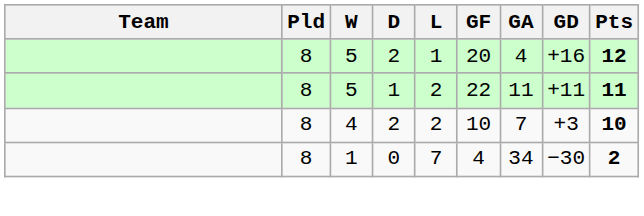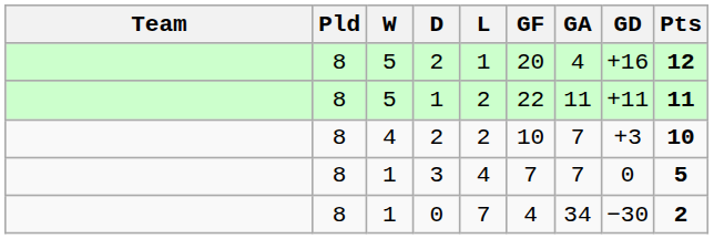 <table class="wikitable" style="text-align: center;">
 <tr>
 <th width="165">Team</th>
 <th width="20">Pld</th>
 <th width="20">W</th>
 <th width="20">D</th>
 <th width="20">L</th>
 <th width="20">GF</th>
 <th width="20">GA</th>
 <th width="20">GD</th>
 <th width="20">Pts</th>
 </tr>
 <tr align=center bgcolor="#ccffcc">
 <td align="left"></td>
 <td>8</td>
 <td>5</td>
 <td>2</td>
 <td>1</td>
 <td>20</td>
 <td>4</td>
 <td>+16</td>
 <td><strong>12</strong></td>
 </tr>
 <tr align=center bgcolor="#ccffcc">
 <td align="left"></td>
 <td>8</td>
 <td>5</td>
 <td>1</td>
 <td>2</td>
 <td>22</td>
 <td>11</td>
 <td>+11</td>
 <td><strong>11</strong></td>
 </tr>
 <tr align=center>
 <td align="left"></td>
 <td>8</td>
 <td>4</td>
 <td>2</td>
 <td>2</td>
 <td>10</td>
 <td>7</td>
 <td>+3</td>
 <td><strong>10</strong></td>
 </tr>
 <tr align=center>
 <td align="left"></td>
 <td>8</td>
 <td>1</td>
+<td>3</td>
+<td>4</td>
+<td>7</td>
+<td>7</td>
+<td>0</td>
+<td><strong>5</strong></td>
+</tr>
+<tr align=center>
+<td align="left"></td>
+<td>8</td>
+<td>1</td>
 <td>0</td>
 <td>7</td>
 <td>4</td>
 <td>34</td>
 <td>−30</td>
 <td><strong>2</strong></td>
 </tr>
 </table>
